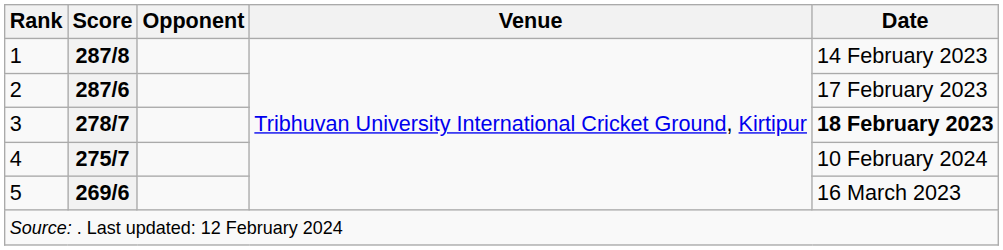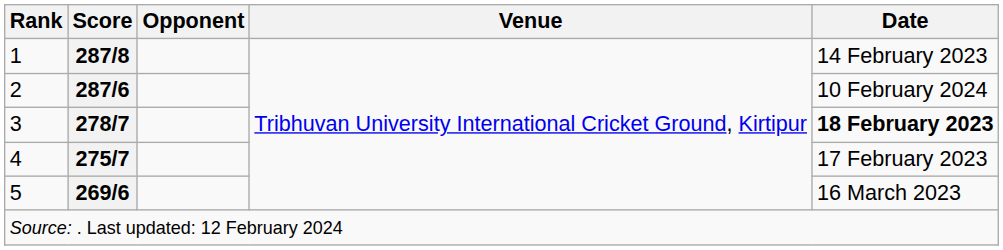 <table class="wikitable">
 <tr>
 <th>Rank</th>
 <th>Score</th>
 <th>Opponent</th>
 <th>Venue</th>
 <th>Date</th>
 </tr>
 <tr>
 <td>1</td>
 <th>287/8</th>
 <td></td>
 <td rowspan=5><a href='#'>Tribhuvan University International Cricket Ground</a>, <a href='#'>Kirtipur</a></td>
 <td>14 February 2023</td>
 </tr>
 <tr>
 <td>2</td>
 <th>287/6</th>
 <td></td>
-<td>17 February 2023</td>
+<td>10 February 2024</td>
 </tr>
 <tr>
 <td>3</td>
 <th>278/7</th>
 <td></td>
 <td><strong>18 February 2023</strong></td>
 </tr>
 <tr>
 <td>4</td>
 <th>275/7</th>
 <td></td>
-<td>10 February 2024</td>
+<td>17 February 2023</td>
 </tr>
 <tr>
 <td>5</td>
 <th>269/6</th>
 <td></td>
 <td>16 March 2023</td>
 </tr>
 <tr>
 <td colspan="5"><small><em>Source: </em>. Last updated: 12 February 2024</small></td>
 </tr>
 </table>
